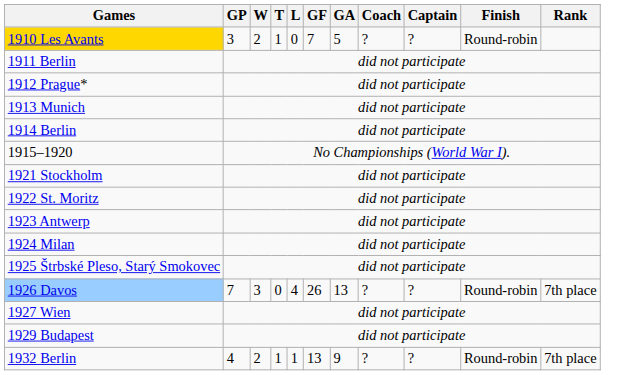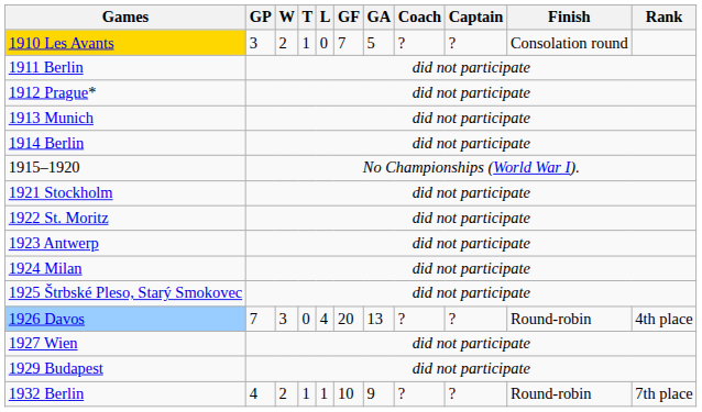 <table class="wikitable sortable">
 <tr>
 <th>Games</th>
 <th>GP</th>
 <th>W</th>
 <th>T</th>
 <th>L</th>
 <th>GF</th>
 <th>GA</th>
 <th>Coach</th>
 <th>Captain</th>
 <th>Finish</th>
 <th>Rank</th>
 </tr>
 <tr>
 <td style="background:gold;"> <a href='#'>1910 Les Avants</a></td>
 <td>3</td>
 <td>2</td>
 <td>1</td>
 <td>0</td>
 <td>7</td>
 <td>5</td>
 <td>?</td>
 <td>?</td>
-<td>Round-robin</td>
+<td>Consolation round</td>
 <td></td>
 </tr>
 <tr>
 <td> <a href='#'>1911 Berlin</a></td>
 <td colspan=10 align="center"><em>did not participate</em></td>
 </tr>
 <tr>
 <td> <a href='#'>1912 Prague</a>*</td>
 <td colspan=10 align="center"><em>did not participate</em></td>
 </tr>
 <tr>
 <td> <a href='#'>1913 Munich</a></td>
 <td colspan=10 align="center"><em>did not participate</em></td>
 </tr>
 <tr>
 <td> <a href='#'>1914 Berlin</a></td>
 <td colspan=10 align="center"><em>did not participate</em></td>
 </tr>
 <tr>
 <td>1915–1920</td>
 <td colspan=10 align="center"><em>No Championships (<a href='#'>World War I</a>).</em></td>
 </tr>
 <tr>
 <td> <a href='#'>1921 Stockholm</a></td>
 <td colspan=10 align="center"><em>did not participate</em></td>
 </tr>
 <tr>
 <td> <a href='#'>1922 St. Moritz</a></td>
 <td colspan=10 align="center"><em>did not participate</em></td>
 </tr>
 <tr>
 <td> <a href='#'>1923 Antwerp</a></td>
 <td colspan=10 align="center"><em>did not participate</em></td>
 </tr>
 <tr>
 <td> <a href='#'>1924 Milan</a></td>
 <td colspan=10 align="center"><em>did not participate</em></td>
 </tr>
 <tr>
 <td> <a href='#'>1925 Štrbské Pleso, Starý Smokovec</a></td>
 <td colspan=10 align="center"><em>did not participate</em></td>
 </tr>
 <tr>
 <td style="background:#9acdff;"> <a href='#'>1926 Davos</a></td>
 <td>7</td>
 <td>3</td>
 <td>0</td>
 <td>4</td>
-<td>26</td>
+<td>20</td>
 <td>13</td>
 <td>?</td>
 <td>?</td>
 <td>Round-robin</td>
-<td>7th place</td>
+<td>4th place</td>
 </tr>
 <tr>
 <td> <a href='#'>1927 Wien</a></td>
 <td colspan=10 align="center"><em>did not participate</em></td>
 </tr>
 <tr>
 <td> <a href='#'>1929 Budapest</a></td>
 <td colspan=10 align="center"><em>did not participate</em></td>
 </tr>
 <tr>
 <td> <a href='#'>1932 Berlin</a></td>
 <td>4</td>
 <td>2</td>
 <td>1</td>
 <td>1</td>
-<td>13</td>
+<td>10</td>
 <td>9</td>
 <td>?</td>
 <td>?</td>
 <td>Round-robin</td>
 <td>7th place</td>
 </tr>
 </table>
